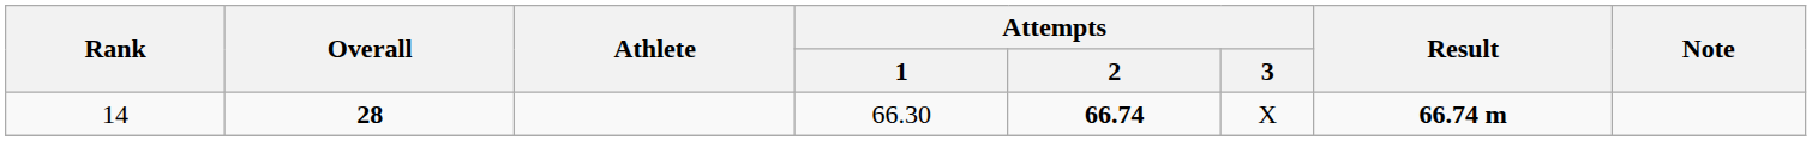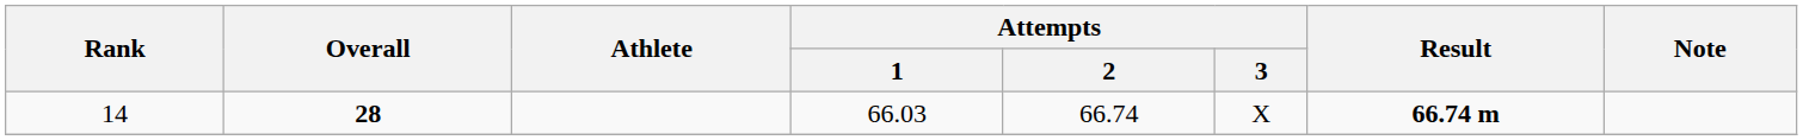 <table class="wikitable" style=" text-align:center; font-size:110%;" width="95%">
 <tr>
 <th rowspan="2">Rank</th>
 <th rowspan="2">Overall</th>
 <th rowspan="2">Athlete</th>
 <th colspan="3">Attempts</th>
 <th rowspan="2">Result</th>
 <th rowspan="2">Note</th>
 </tr>
 <tr>
 <th>1</th>
 <th>2</th>
 <th>3</th>
 </tr>
 <tr>
 <td>14</td>
 <td><strong>28</strong></td>
 <td align=left></td>
-<td>66.30</td>
-<td><strong>66.74</strong></td>
+<td>66.03</td>
+<td>66.74</td>
 <td>X</td>
 <td><strong>66.74 m</strong></td>
 <td></td>
 </tr>
 <tr>
 </tr>
 </table>
